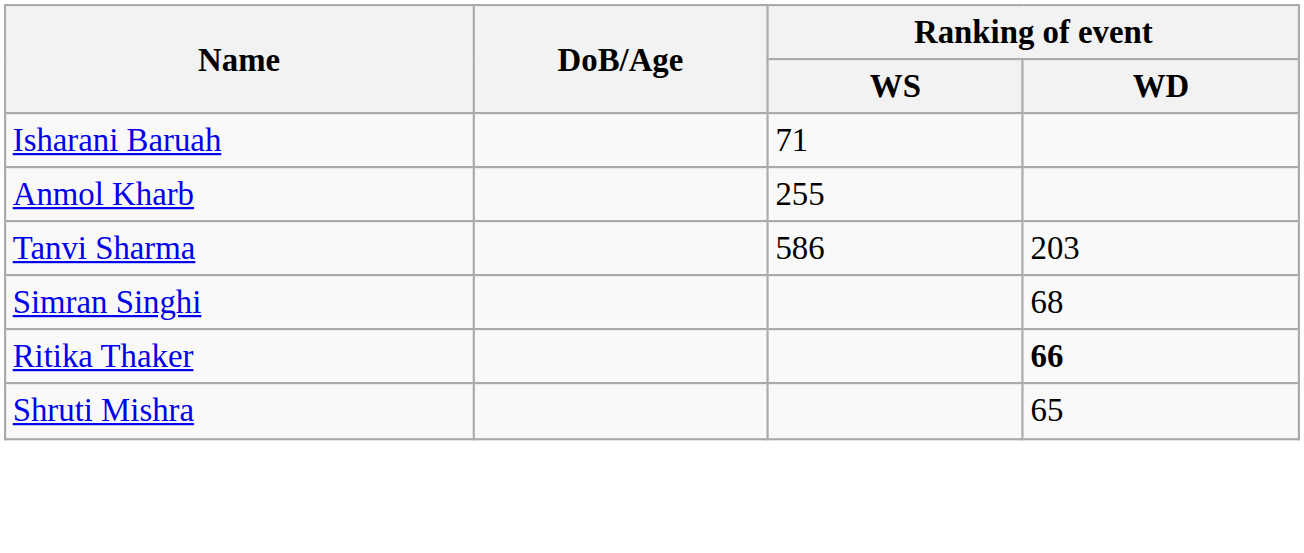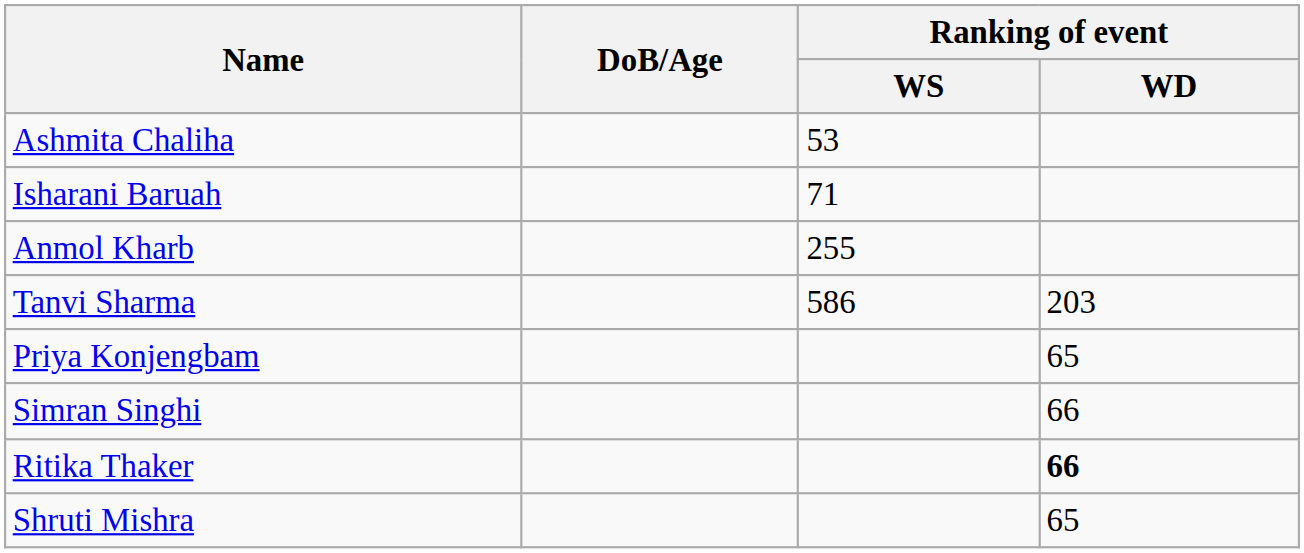 <table class="wikitable"  style="width:600px; font-size:95%;">
 <tr>
 <th align="left" rowspan="2">Name</th>
 <th align="left" rowspan="2">DoB/Age</th>
 <th align="center" colspan="2">Ranking of event</th>
 </tr>
 <tr>
 <th align="center">WS</th>
 <th align="center">WD</th>
+</tr>
+<tr>
+<td align="left"><a href='#'>Ashmita Chaliha</a></td>
+<td align="left"></td>
+<td>53</td>
+<td></td>
 </tr>
 <tr>
 <td align="left"><a href='#'>Isharani Baruah</a></td>
 <td align="left"></td>
 <td>71</td>
 <td></td>
 </tr>
 <tr>
 <td align="left"><a href='#'>Anmol Kharb</a></td>
 <td align="left"></td>
 <td>255</td>
 <td></td>
 </tr>
 <tr>
 <td align="left"><a href='#'>Tanvi Sharma</a></td>
 <td align="left"></td>
 <td>586</td>
 <td>203</td>
 </tr>
 <tr>
+<td align="left"><a href='#'>Priya Konjengbam</a></td>
+<td align="left"></td>
+<td></td>
+<td>65</td>
+</tr>
+<tr>
 <td align="left"><a href='#'>Simran Singhi</a></td>
 <td align="left"></td>
 <td></td>
-<td>68</td>
+<td>66</td>
 </tr>
 <tr>
 <td align="left"><a href='#'>Ritika Thaker</a></td>
 <td align="left"></td>
 <td></td>
 <td><strong>66</strong></td>
 </tr>
 <tr>
 <td align="left"><a href='#'>Shruti Mishra</a></td>
 <td align="left"></td>
 <td></td>
 <td>65</td>
 </tr>
 </table>
